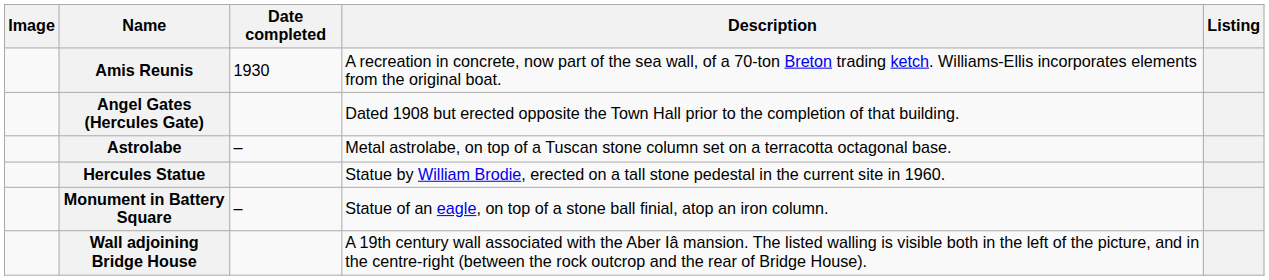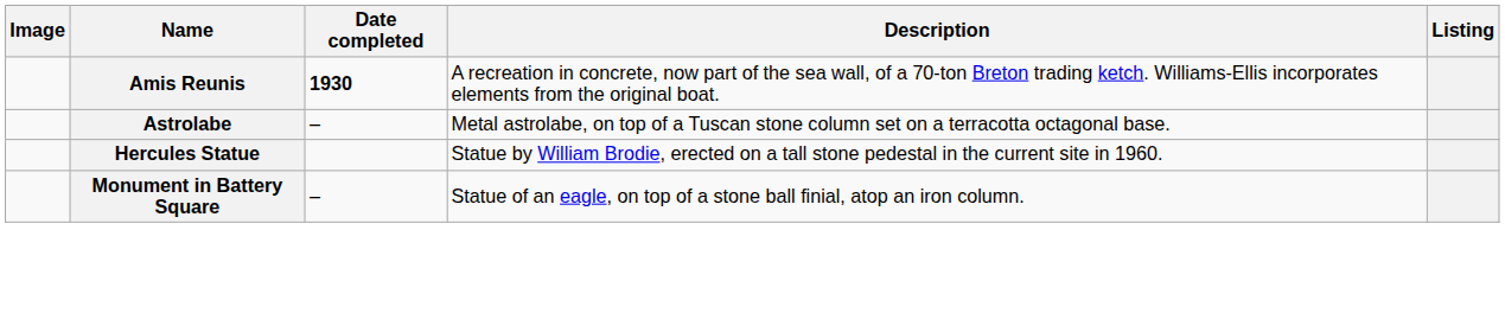 <table class="wikitable sortable">
 <tr>
 <th class="unsortable">Image</th>
 <th>Name</th>
 <th>Date completed</th>
 <th>Description</th>
 <th>Listing</th>
 </tr>
 <tr>
 <td></td>
 <th>Amis Reunis</th>
-<td>1930</td>
+<td><strong>1930</strong></td>
 <td>A recreation in concrete, now part of the sea wall, of a 70-ton <a href='#'>Breton</a> trading <a href='#'>ketch</a>. Williams-Ellis incorporates elements from the original boat.</td>
-<th></th>
-</tr>
-<tr>
-<td></td>
-<th>Angel Gates (Hercules Gate)</th>
-<td></td>
-<td>Dated 1908 but erected opposite the Town Hall prior to the completion of that building.</td>
 <th></th>
 </tr>
 <tr>
 <td></td>
 <th>Astrolabe</th>
 <td>–</td>
 <td>Metal astrolabe, on top of a Tuscan stone column set on a terracotta octagonal base.</td>
 <th></th>
 </tr>
 <tr>
 <td></td>
 <th>Hercules Statue</th>
 <td></td>
 <td>Statue by <a href='#'>William Brodie</a>, erected on a tall stone pedestal in the current site in 1960.</td>
 <th></th>
 </tr>
 <tr>
 <td></td>
 <th>Monument in Battery Square</th>
 <td>–</td>
 <td>Statue of an <a href='#'>eagle</a>, on top of a stone ball finial, atop an iron column.</td>
 <th></th>
 </tr>
-<tr>
-<td></td>
-<th>Wall adjoining Bridge House</th>
-<td></td>
-<td>A 19th century wall associated with the Aber Iâ mansion. The listed walling is visible both in the left of the picture, and in the centre-right (between the rock outcrop and the rear of Bridge House).</td>
-<th></th>
-</tr>
 </table>
